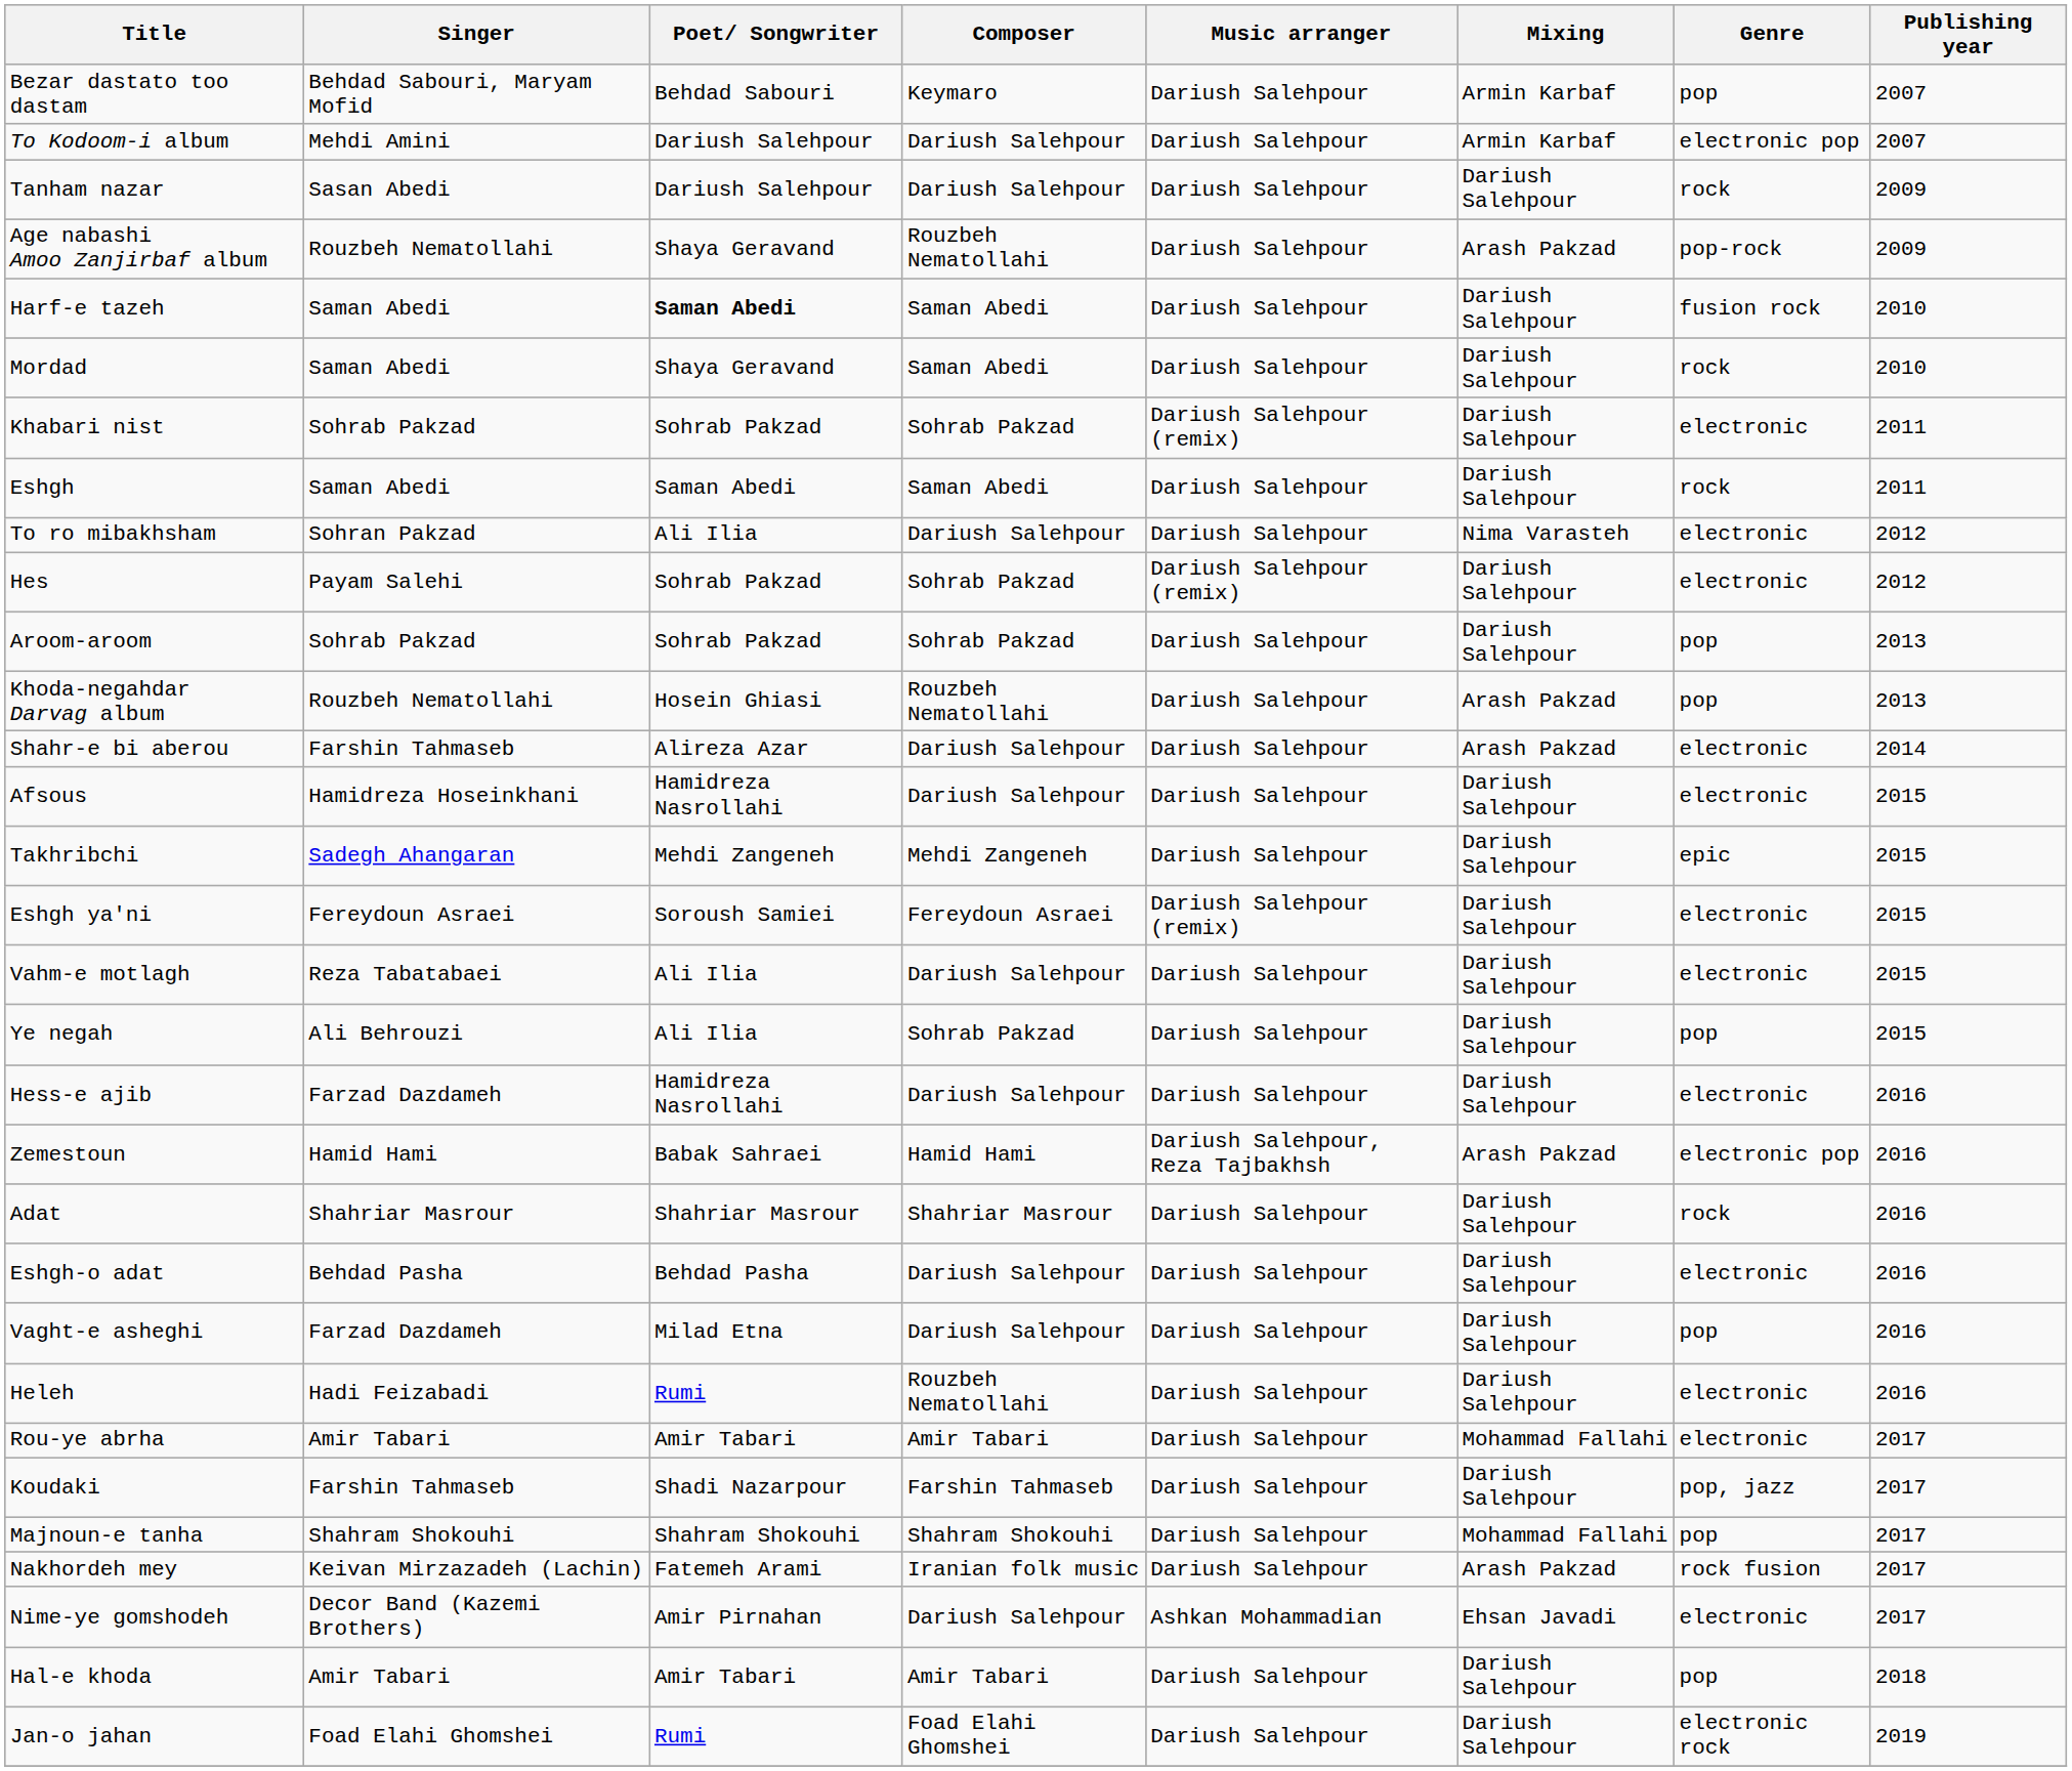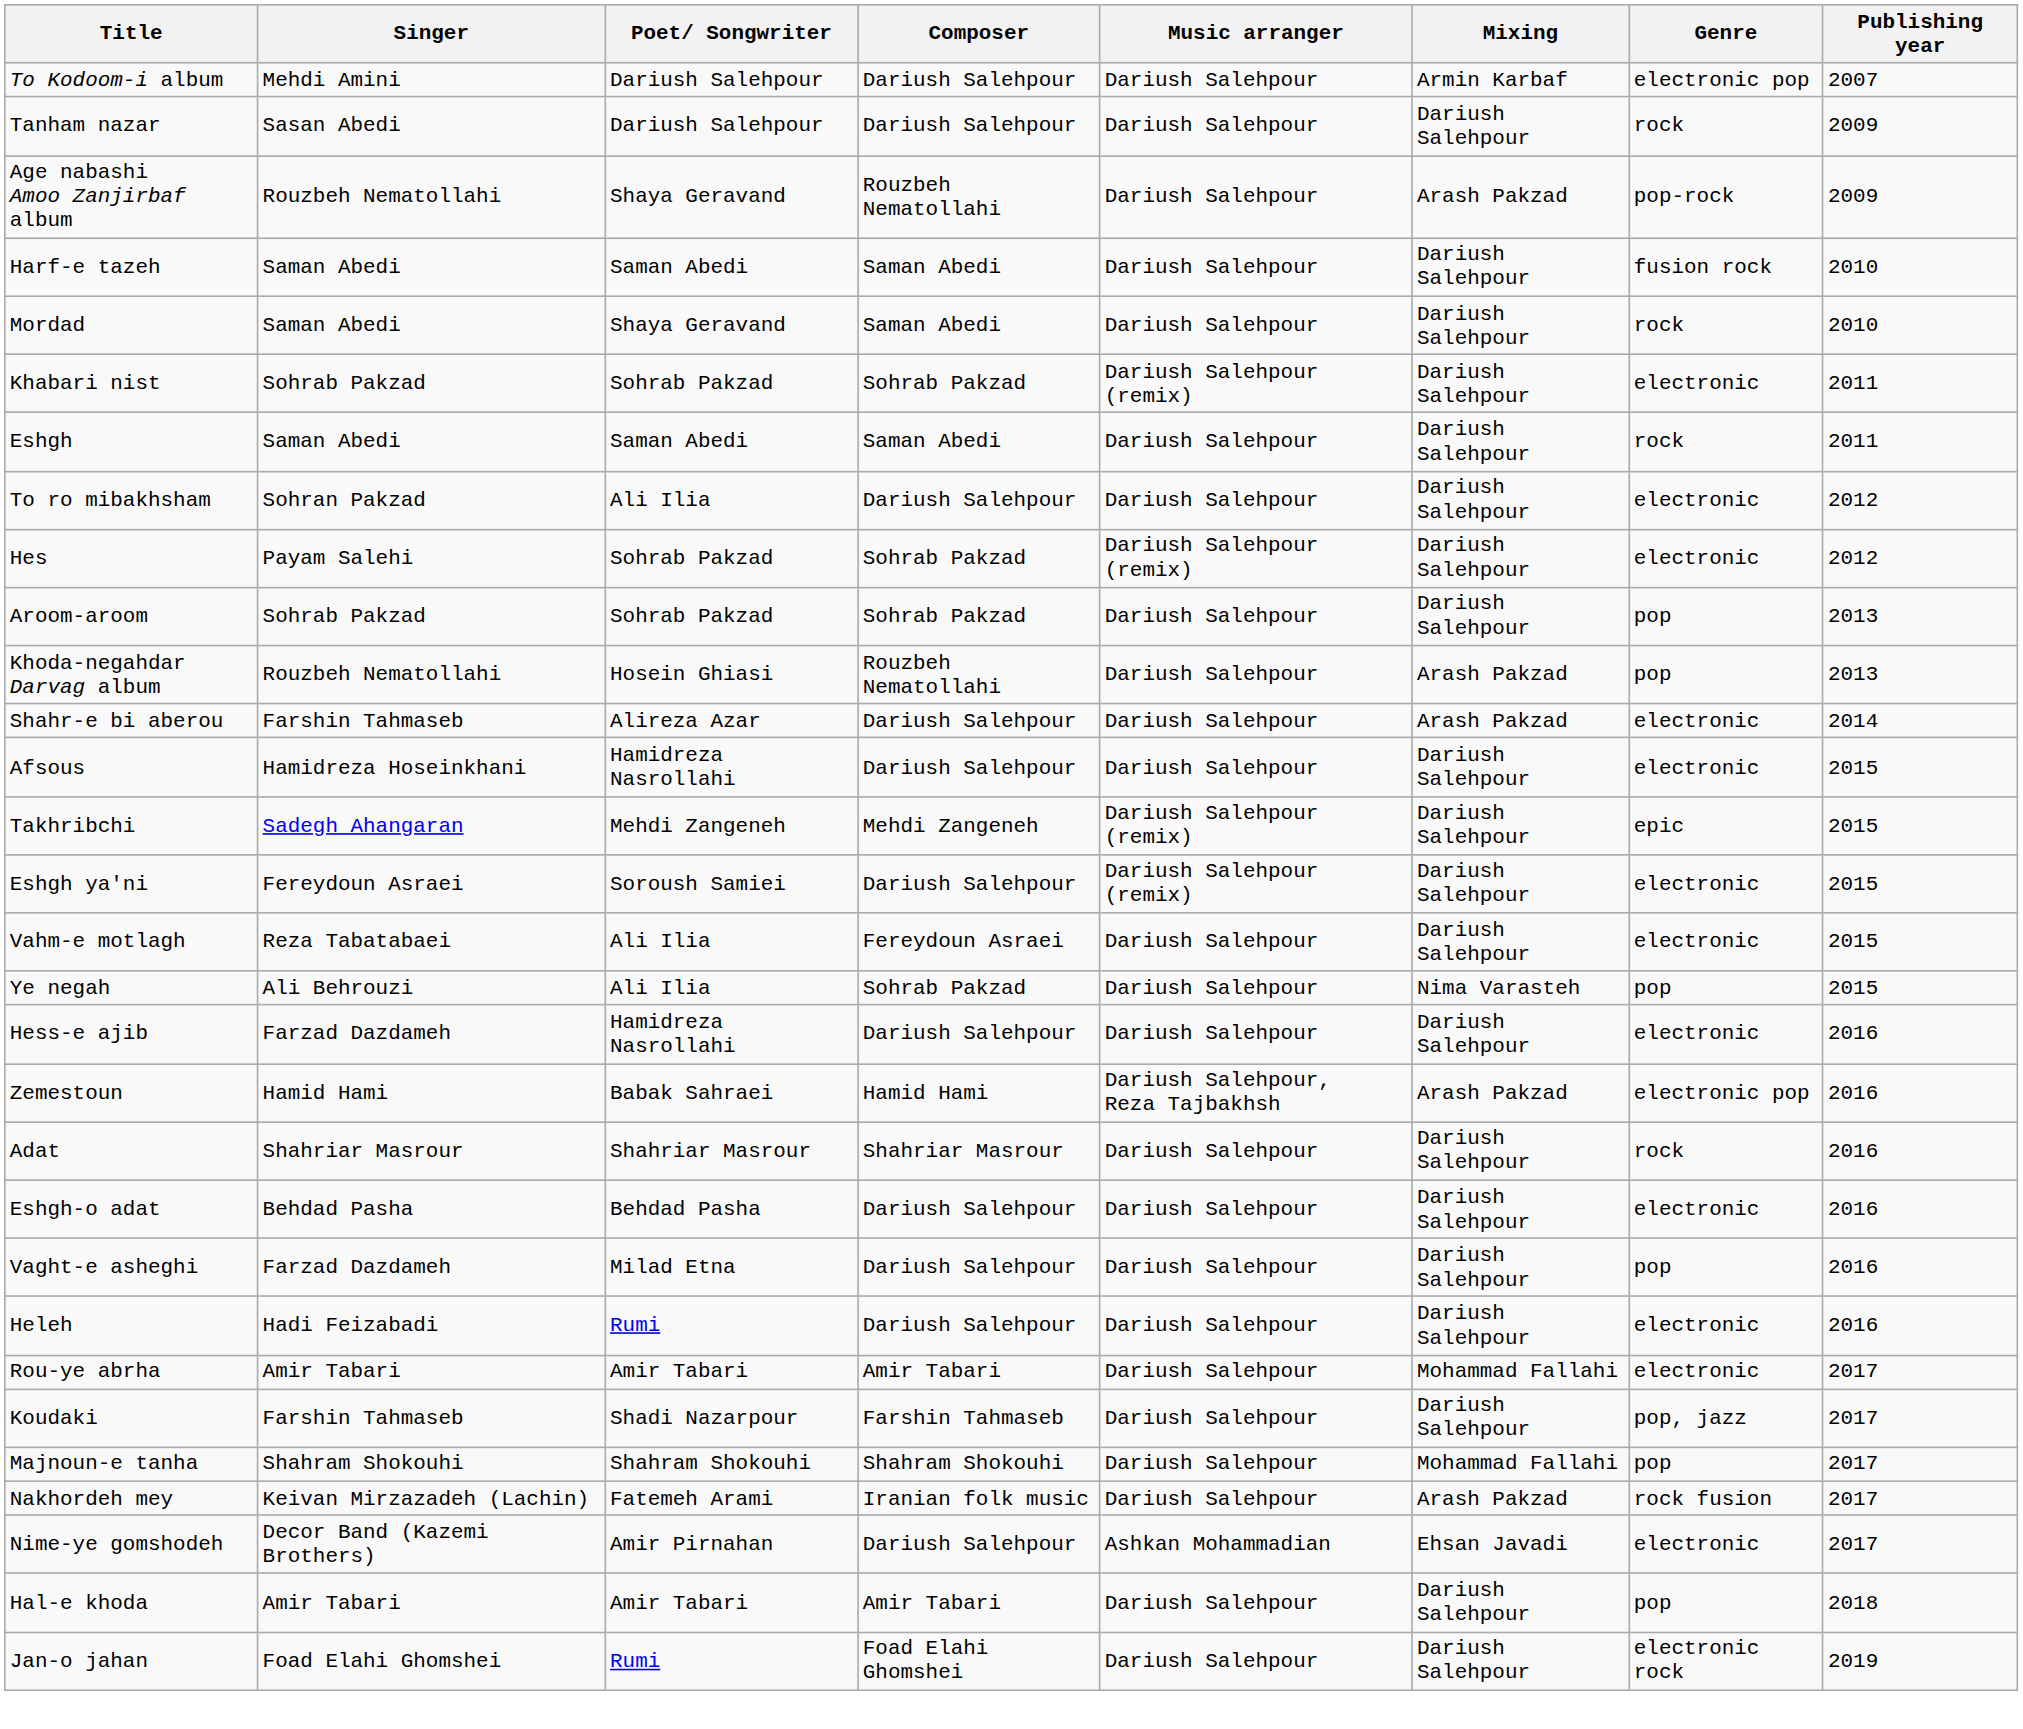 <table class="wikitable sortable">
 <tr>
 <th>Title</th>
 <th>Singer</th>
 <th>Poet/ Songwriter</th>
 <th>Composer</th>
 <th>Music arranger</th>
 <th>Mixing</th>
 <th>Genre</th>
 <th>Publishing year</th>
-</tr>
-<tr>
-<td>Bezar dastato too dastam</td>
-<td>Behdad Sabouri, Maryam Mofid</td>
-<td>Behdad Sabouri</td>
-<td>Keymaro</td>
-<td>Dariush Salehpour</td>
-<td>Armin Karbaf</td>
-<td>pop</td>
-<td>2007</td>
 </tr>
 <tr>
 <td><em>To Kodoom-i</em> album</td>
 <td>Mehdi Amini</td>
 <td>Dariush Salehpour</td>
 <td>Dariush Salehpour</td>
 <td>Dariush Salehpour</td>
 <td>Armin Karbaf</td>
 <td>electronic pop</td>
 <td>2007</td>
 </tr>
 <tr>
 <td>Tanham nazar</td>
 <td>Sasan Abedi</td>
 <td>Dariush Salehpour</td>
 <td>Dariush Salehpour</td>
 <td>Dariush Salehpour</td>
 <td>Dariush Salehpour</td>
 <td>rock</td>
 <td>2009</td>
 </tr>
 <tr>
 <td>Age nabashi<br><em>Amoo Zanjirbaf</em> album</td>
 <td>Rouzbeh Nematollahi</td>
 <td>Shaya Geravand</td>
 <td>Rouzbeh Nematollahi</td>
 <td>Dariush Salehpour</td>
 <td>Arash Pakzad</td>
 <td>pop-rock</td>
 <td>2009</td>
 </tr>
 <tr>
 <td>Harf-e tazeh</td>
 <td>Saman Abedi</td>
-<td><strong>Saman Abedi</strong></td>
+<td>Saman Abedi</td>
 <td>Saman Abedi</td>
 <td>Dariush Salehpour</td>
 <td>Dariush Salehpour</td>
 <td>fusion rock</td>
 <td>2010</td>
 </tr>
 <tr>
 <td>Mordad</td>
 <td>Saman Abedi</td>
 <td>Shaya Geravand</td>
 <td>Saman Abedi</td>
 <td>Dariush Salehpour</td>
 <td>Dariush Salehpour</td>
 <td>rock</td>
 <td>2010</td>
 </tr>
 <tr>
 <td>Khabari nist</td>
 <td>Sohrab Pakzad</td>
 <td>Sohrab Pakzad</td>
 <td>Sohrab Pakzad</td>
 <td>Dariush Salehpour (remix)</td>
 <td>Dariush Salehpour</td>
 <td>electronic</td>
 <td>2011</td>
 </tr>
 <tr>
 <td>Eshgh</td>
 <td>Saman Abedi</td>
 <td>Saman Abedi</td>
 <td>Saman Abedi</td>
 <td>Dariush Salehpour</td>
 <td>Dariush Salehpour</td>
 <td>rock</td>
 <td>2011</td>
 </tr>
 <tr>
 <td>To ro mibakhsham</td>
 <td>Sohran Pakzad</td>
 <td>Ali Ilia</td>
 <td>Dariush Salehpour</td>
 <td>Dariush Salehpour</td>
-<td>Nima Varasteh</td>
+<td>Dariush Salehpour</td>
 <td>electronic</td>
 <td>2012</td>
 </tr>
 <tr>
 <td>Hes</td>
 <td>Payam Salehi</td>
 <td>Sohrab Pakzad</td>
 <td>Sohrab Pakzad</td>
 <td>Dariush Salehpour (remix)</td>
 <td>Dariush Salehpour</td>
 <td>electronic</td>
 <td>2012</td>
 </tr>
 <tr>
 <td>Aroom-aroom</td>
 <td>Sohrab Pakzad</td>
 <td>Sohrab Pakzad</td>
 <td>Sohrab Pakzad</td>
 <td>Dariush Salehpour</td>
 <td>Dariush Salehpour</td>
 <td>pop</td>
 <td>2013</td>
 </tr>
 <tr>
 <td>Khoda-negahdar<br><em>Darvag</em> album</td>
 <td>Rouzbeh Nematollahi</td>
 <td>Hosein Ghiasi</td>
 <td>Rouzbeh Nematollahi</td>
 <td>Dariush Salehpour</td>
 <td>Arash Pakzad</td>
 <td>pop</td>
 <td>2013</td>
 </tr>
 <tr>
 <td>Shahr-e bi aberou</td>
 <td>Farshin Tahmaseb</td>
 <td>Alireza Azar</td>
 <td>Dariush Salehpour</td>
 <td>Dariush Salehpour</td>
 <td>Arash Pakzad</td>
 <td>electronic</td>
 <td>2014</td>
 </tr>
 <tr>
 <td>Afsous</td>
 <td>Hamidreza Hoseinkhani</td>
 <td>Hamidreza Nasrollahi</td>
 <td>Dariush Salehpour</td>
 <td>Dariush Salehpour</td>
 <td>Dariush Salehpour</td>
 <td>electronic</td>
 <td>2015</td>
 </tr>
 <tr>
 <td>Takhribchi</td>
 <td><a href='#'>Sadegh Ahangaran</a></td>
 <td>Mehdi Zangeneh</td>
 <td>Mehdi Zangeneh</td>
-<td>Dariush Salehpour</td>
+<td>Dariush Salehpour (remix)</td>
 <td>Dariush Salehpour</td>
 <td>epic</td>
 <td>2015</td>
 </tr>
 <tr>
 <td>Eshgh ya'ni</td>
 <td>Fereydoun Asraei</td>
 <td>Soroush Samiei</td>
-<td>Fereydoun Asraei</td>
+<td>Dariush Salehpour</td>
 <td>Dariush Salehpour (remix)</td>
 <td>Dariush Salehpour</td>
 <td>electronic</td>
 <td>2015</td>
 </tr>
 <tr>
 <td>Vahm-e motlagh</td>
 <td>Reza Tabatabaei</td>
 <td>Ali Ilia</td>
-<td>Dariush Salehpour</td>
+<td>Fereydoun Asraei</td>
 <td>Dariush Salehpour</td>
 <td>Dariush Salehpour</td>
 <td>electronic</td>
 <td>2015</td>
 </tr>
 <tr>
 <td>Ye negah</td>
 <td>Ali Behrouzi</td>
 <td>Ali Ilia</td>
 <td>Sohrab Pakzad</td>
 <td>Dariush Salehpour</td>
-<td>Dariush Salehpour</td>
+<td>Nima Varasteh</td>
 <td>pop</td>
 <td>2015</td>
 </tr>
 <tr>
 <td>Hess-e ajib</td>
 <td>Farzad Dazdameh</td>
 <td>Hamidreza Nasrollahi</td>
 <td>Dariush Salehpour</td>
 <td>Dariush Salehpour</td>
 <td>Dariush Salehpour</td>
 <td>electronic</td>
 <td>2016</td>
 </tr>
 <tr>
 <td>Zemestoun</td>
 <td>Hamid Hami</td>
 <td>Babak Sahraei</td>
 <td>Hamid Hami</td>
 <td>Dariush Salehpour,<br>Reza Tajbakhsh</td>
 <td>Arash Pakzad</td>
 <td>electronic pop</td>
 <td>2016</td>
 </tr>
 <tr>
 <td>Adat</td>
 <td>Shahriar Masrour</td>
 <td>Shahriar Masrour</td>
 <td>Shahriar Masrour</td>
 <td>Dariush Salehpour</td>
 <td>Dariush Salehpour</td>
 <td>rock</td>
 <td>2016</td>
 </tr>
 <tr>
 <td>Eshgh-o adat</td>
 <td>Behdad Pasha</td>
 <td>Behdad Pasha</td>
 <td>Dariush Salehpour</td>
 <td>Dariush Salehpour</td>
 <td>Dariush Salehpour</td>
 <td>electronic</td>
 <td>2016</td>
 </tr>
 <tr>
 <td>Vaght-e asheghi</td>
 <td>Farzad Dazdameh</td>
 <td>Milad Etna</td>
 <td>Dariush Salehpour</td>
 <td>Dariush Salehpour</td>
 <td>Dariush Salehpour</td>
 <td>pop</td>
 <td>2016</td>
 </tr>
 <tr>
 <td>Heleh</td>
 <td>Hadi Feizabadi</td>
 <td><a href='#'>Rumi</a></td>
-<td>Rouzbeh Nematollahi</td>
+<td>Dariush Salehpour</td>
 <td>Dariush Salehpour</td>
 <td>Dariush Salehpour</td>
 <td>electronic</td>
 <td>2016</td>
 </tr>
 <tr>
 <td>Rou-ye abrha</td>
 <td>Amir Tabari</td>
 <td>Amir Tabari</td>
 <td>Amir Tabari</td>
 <td>Dariush Salehpour</td>
 <td>Mohammad Fallahi</td>
 <td>electronic</td>
 <td>2017</td>
 </tr>
 <tr>
 <td>Koudaki</td>
 <td>Farshin Tahmaseb</td>
 <td>Shadi Nazarpour</td>
 <td>Farshin Tahmaseb</td>
 <td>Dariush Salehpour</td>
 <td>Dariush Salehpour</td>
 <td>pop, jazz</td>
 <td>2017</td>
 </tr>
 <tr>
 <td>Majnoun-e tanha</td>
 <td>Shahram Shokouhi</td>
 <td>Shahram Shokouhi</td>
 <td>Shahram Shokouhi</td>
 <td>Dariush Salehpour</td>
 <td>Mohammad Fallahi</td>
 <td>pop</td>
 <td>2017</td>
 </tr>
 <tr>
 <td>Nakhordeh mey</td>
 <td>Keivan Mirzazadeh (Lachin)</td>
 <td>Fatemeh Arami</td>
 <td>Iranian folk music</td>
 <td>Dariush Salehpour</td>
 <td>Arash Pakzad</td>
 <td>rock fusion</td>
 <td>2017</td>
 </tr>
 <tr>
 <td>Nime-ye gomshodeh</td>
 <td>Decor Band (Kazemi Brothers)</td>
 <td>Amir Pirnahan</td>
 <td>Dariush Salehpour</td>
 <td>Ashkan Mohammadian</td>
 <td>Ehsan Javadi</td>
 <td>electronic</td>
 <td>2017</td>
 </tr>
 <tr>
 <td>Hal-e khoda</td>
 <td>Amir Tabari</td>
 <td>Amir Tabari</td>
 <td>Amir Tabari</td>
 <td>Dariush Salehpour</td>
 <td>Dariush Salehpour</td>
 <td>pop</td>
 <td>2018</td>
 </tr>
 <tr>
 <td>Jan-o jahan</td>
 <td>Foad Elahi Ghomshei</td>
 <td><a href='#'>Rumi</a></td>
 <td>Foad Elahi Ghomshei</td>
 <td>Dariush Salehpour</td>
 <td>Dariush Salehpour</td>
 <td>electronic rock</td>
 <td>2019</td>
 </tr>
 <tr>
 </tr>
 </table>
